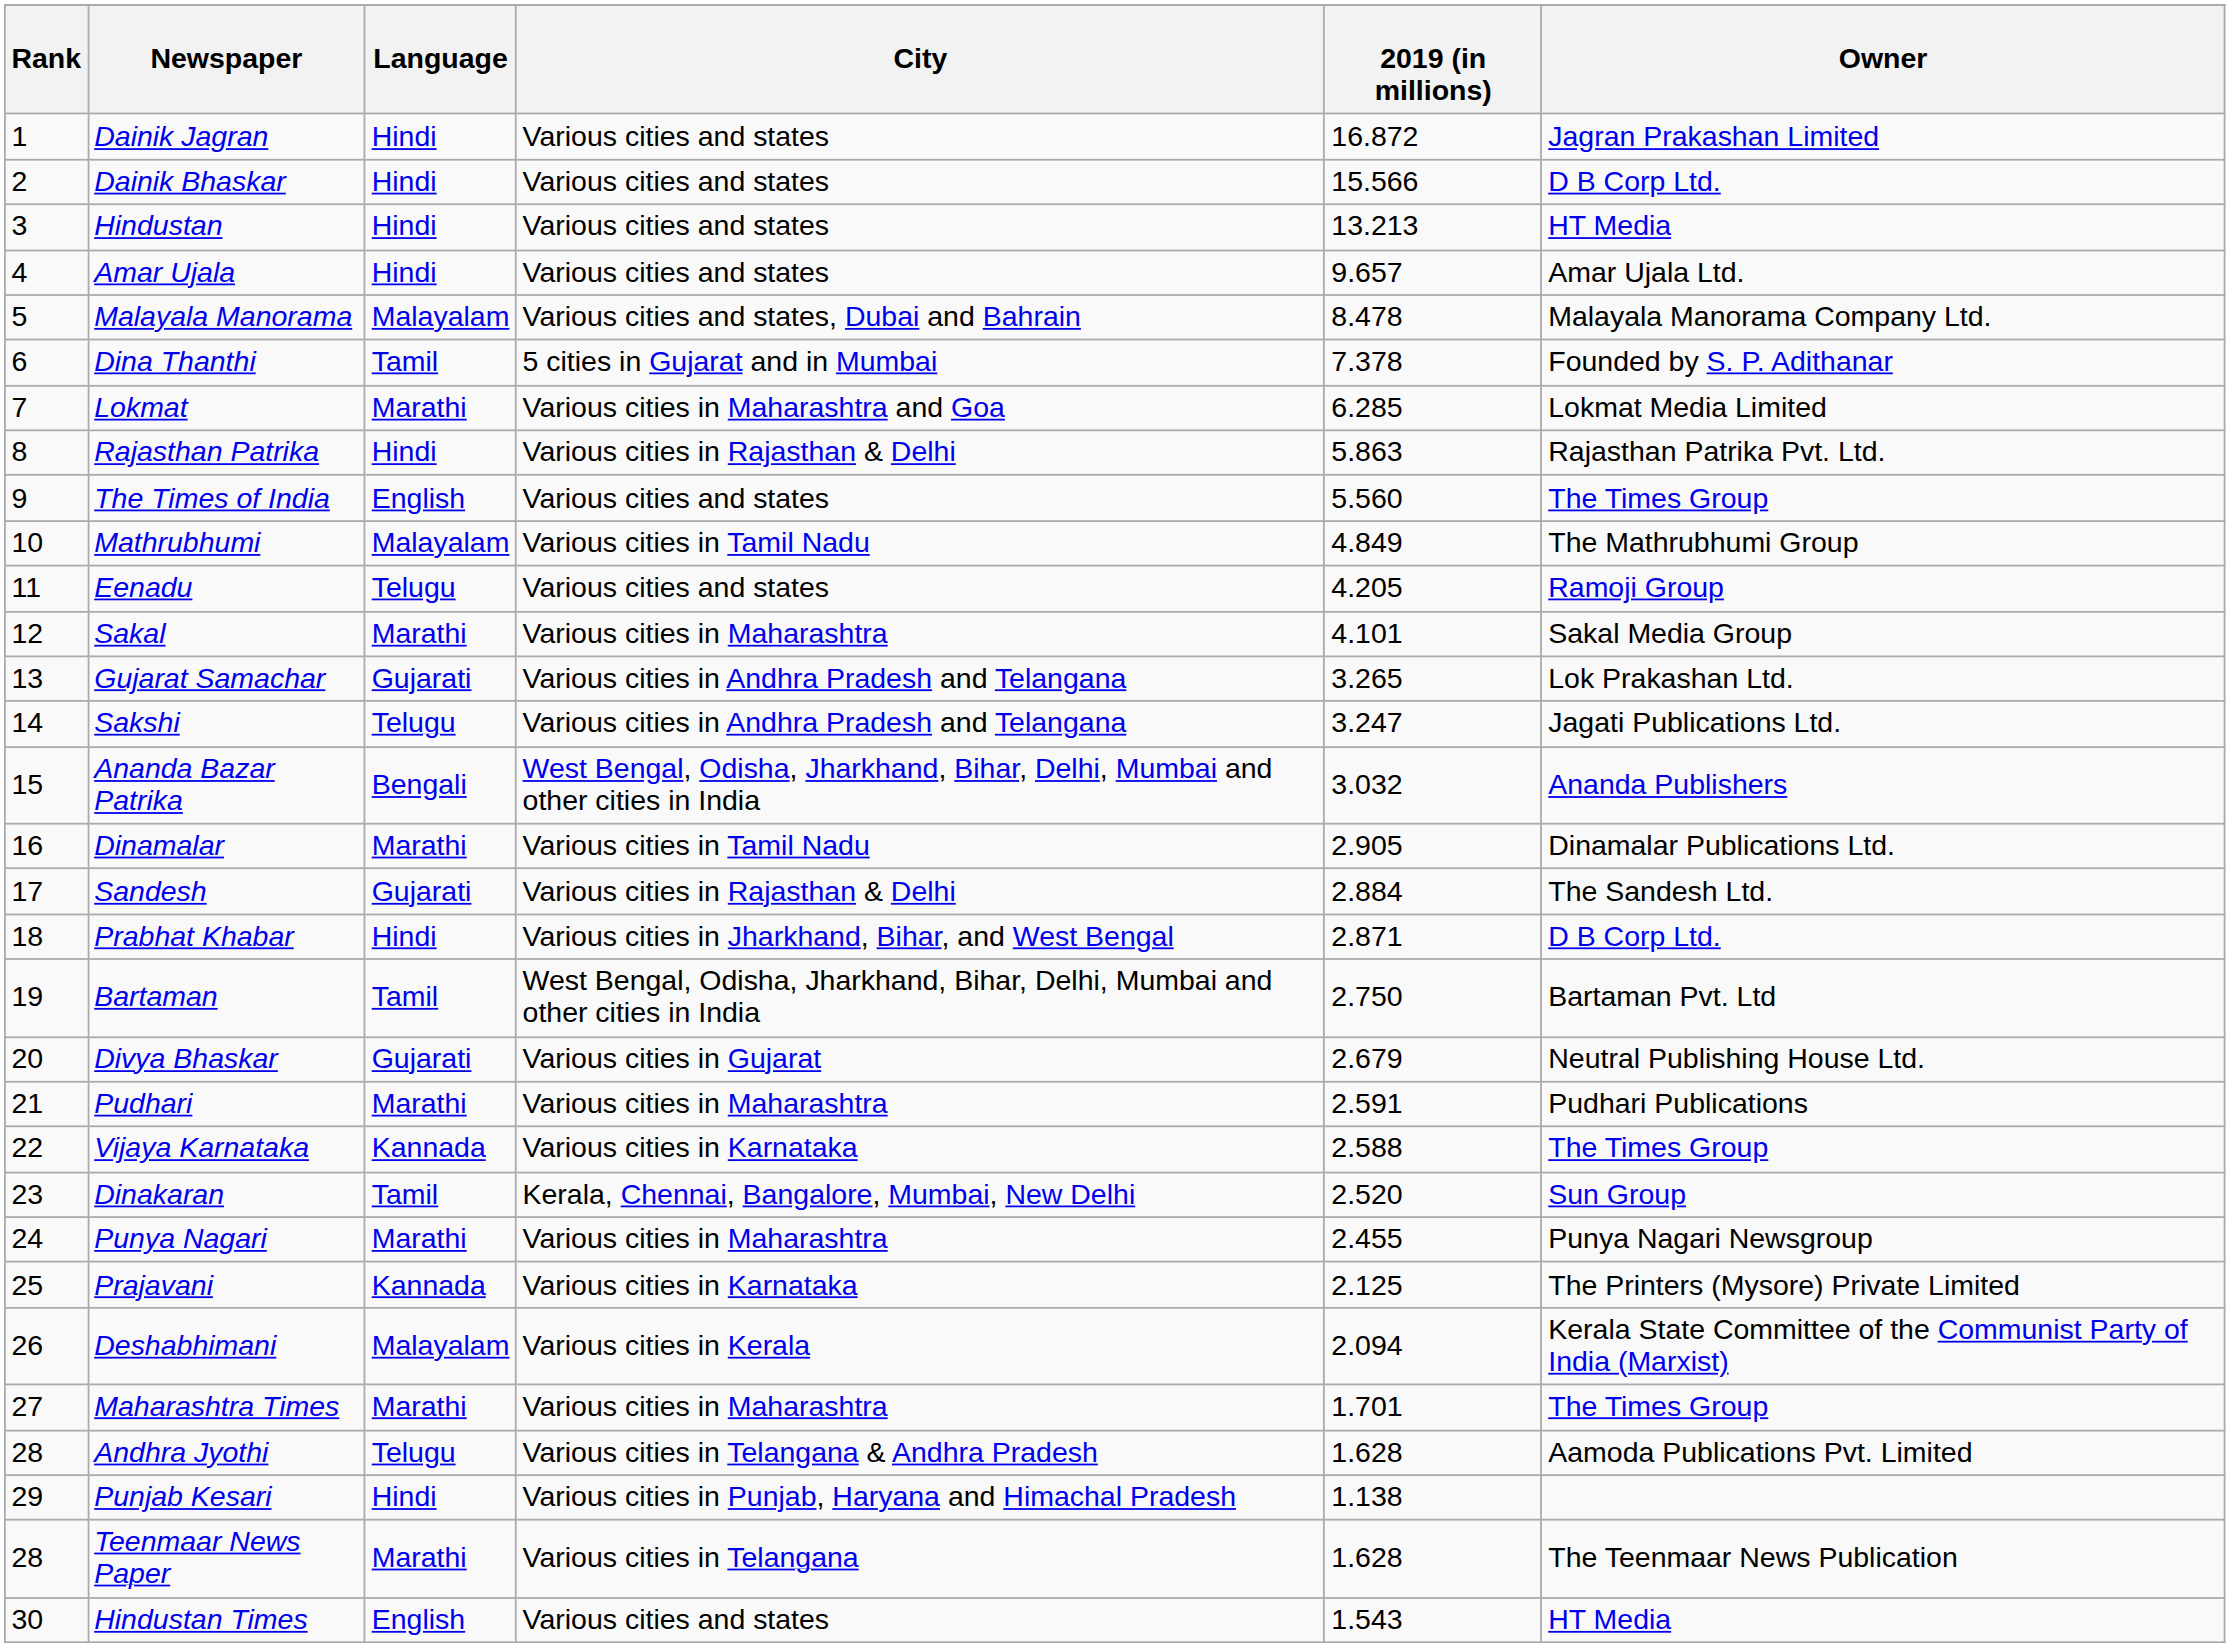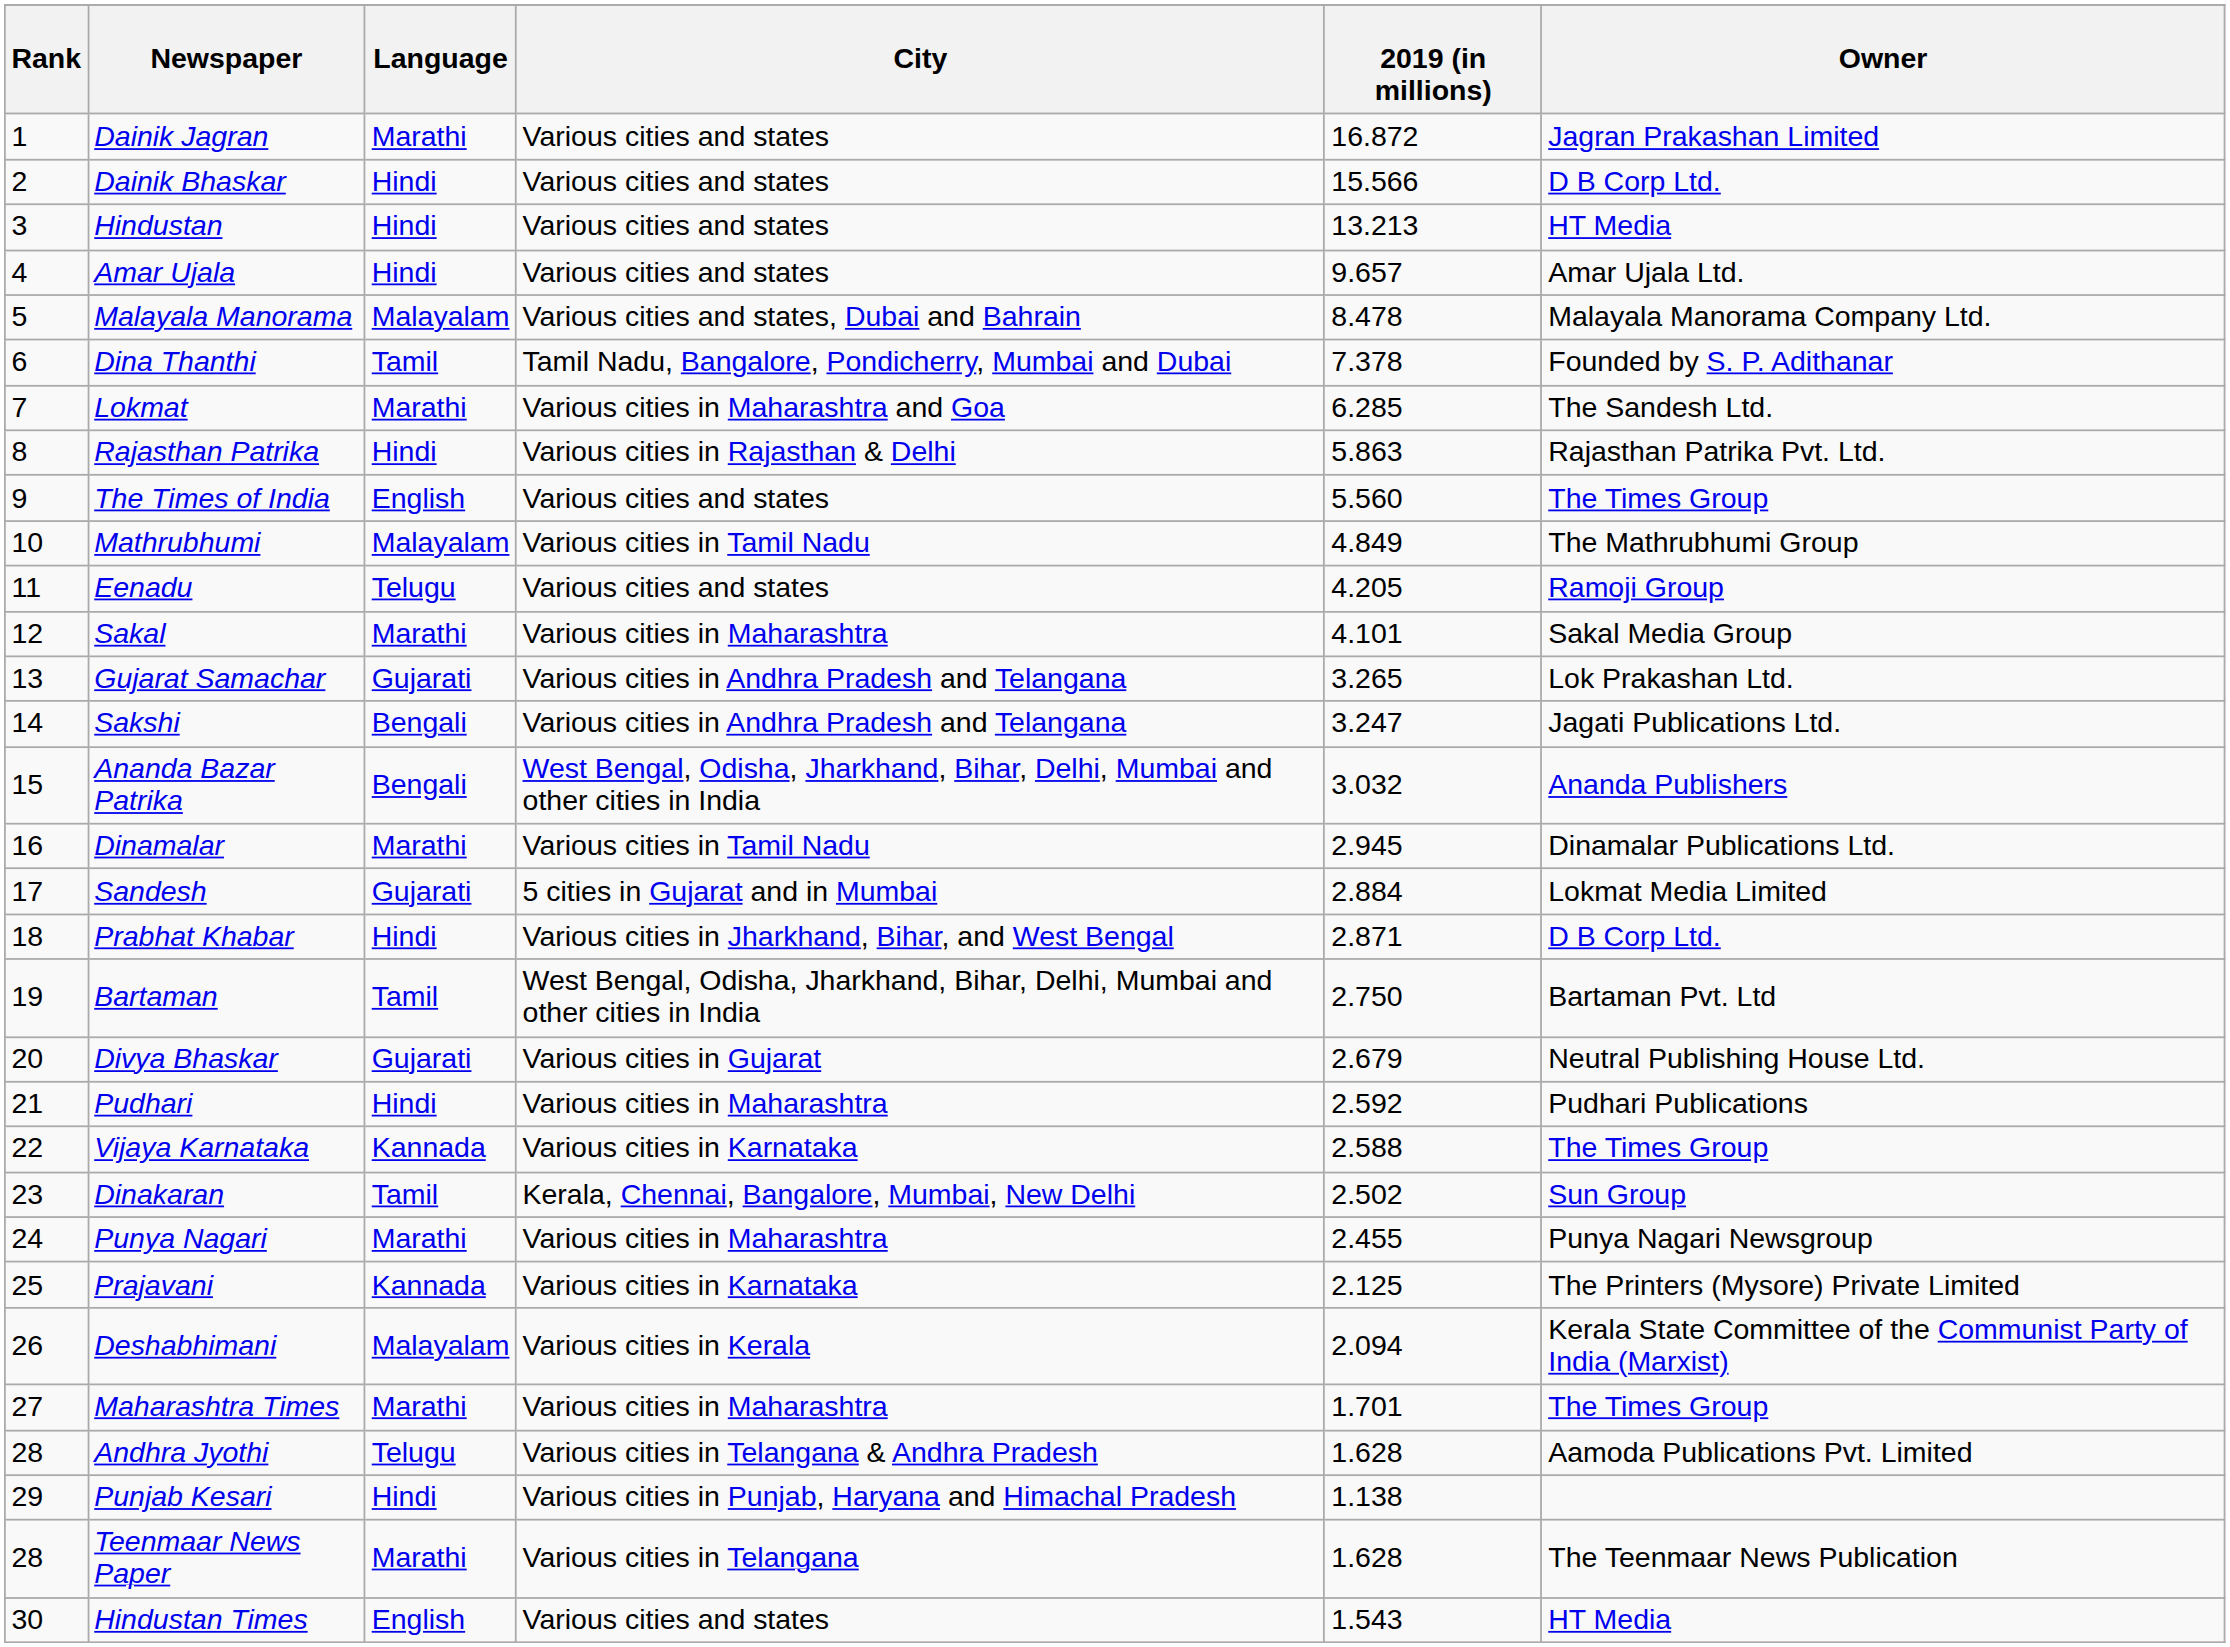 <table class="wikitable sortable style="margin:0;">
 <tr valign=bottom>
 </tr>
 <tr>
 <th>Rank</th>
 <th>Newspaper</th>
 <th>Language</th>
 <th class=unsortable>City</th>
 <th class=unsortable><br>2019 (in millions)</th>
 <th class=unsortable>Owner</th>
 </tr>
 <tr>
 <td>1</td>
 <td><em><a href='#'>Dainik Jagran</a></em></td>
-<td><a href='#'>Hindi</a></td>
+<td><a href='#'>Marathi</a></td>
 <td>Various cities and states</td>
 <td>16.872</td>
 <td><a href='#'>Jagran Prakashan Limited</a></td>
 </tr>
 <tr>
 <td>2</td>
 <td><em><a href='#'>Dainik Bhaskar</a></em></td>
 <td><a href='#'>Hindi</a></td>
 <td>Various cities and states</td>
 <td>15.566</td>
 <td><a href='#'>D B Corp Ltd.</a></td>
 </tr>
 <tr>
 <td>3</td>
 <td><a href='#'><em>Hindustan</em></a></td>
 <td><a href='#'>Hindi</a></td>
 <td>Various cities and states</td>
 <td>13.213</td>
 <td><a href='#'>HT Media</a></td>
 </tr>
 <tr>
 <td>4</td>
 <td><em><a href='#'>Amar Ujala</a></em></td>
 <td><a href='#'>Hindi</a></td>
 <td>Various cities and states</td>
 <td>9.657</td>
 <td>Amar Ujala Ltd.</td>
 </tr>
 <tr>
 <td>5</td>
 <td><em><a href='#'>Malayala Manorama</a></em></td>
 <td><a href='#'>Malayalam</a></td>
 <td>Various cities and states, <a href='#'>Dubai</a> and <a href='#'>Bahrain</a></td>
 <td>8.478</td>
 <td>Malayala Manorama Company Ltd.</td>
 </tr>
 <tr>
 <td>6</td>
 <td><em><a href='#'>Dina Thanthi</a></em></td>
 <td><a href='#'>Tamil</a></td>
-<td>5 cities in <a href='#'>Gujarat</a> and in <a href='#'>Mumbai</a></td>
+<td>Tamil Nadu, <a href='#'>Bangalore</a>, <a href='#'>Pondicherry</a>, <a href='#'>Mumbai</a> and <a href='#'>Dubai</a></td>
 <td>7.378</td>
 <td>Founded by <a href='#'>S. P. Adithanar</a></td>
 </tr>
 <tr>
 <td>7</td>
 <td><em><a href='#'>Lokmat</a></em></td>
 <td><a href='#'>Marathi</a></td>
 <td>Various cities in <a href='#'>Maharashtra</a> and <a href='#'>Goa</a></td>
 <td>6.285</td>
-<td>Lokmat Media Limited</td>
+<td>The Sandesh Ltd.</td>
 </tr>
 <tr>
 <td>8</td>
 <td><em><a href='#'>Rajasthan Patrika</a></em></td>
 <td><a href='#'>Hindi</a></td>
 <td>Various cities in <a href='#'>Rajasthan</a> & <a href='#'>Delhi</a></td>
 <td>5.863</td>
 <td>Rajasthan Patrika Pvt. Ltd.</td>
 </tr>
 <tr>
 <td>9</td>
 <td><em><a href='#'>The Times of India</a></em></td>
 <td><a href='#'>English</a></td>
 <td>Various cities and states</td>
 <td>5.560</td>
 <td><a href='#'>The Times Group</a></td>
 </tr>
 <tr>
 <td>10</td>
 <td><em><a href='#'>Mathrubhumi</a></em></td>
 <td><a href='#'>Malayalam</a></td>
 <td>Various cities in <a href='#'>Tamil Nadu</a></td>
 <td>4.849</td>
 <td>The Mathrubhumi Group</td>
 </tr>
 <tr>
 <td>11</td>
 <td><em><a href='#'>Eenadu</a></em></td>
 <td><a href='#'>Telugu</a></td>
 <td>Various cities and states</td>
 <td>4.205</td>
 <td><a href='#'>Ramoji Group</a></td>
 </tr>
 <tr>
 <td>12</td>
 <td><em><a href='#'>Sakal</a></em></td>
 <td><a href='#'>Marathi</a></td>
 <td>Various cities in <a href='#'>Maharashtra</a></td>
 <td>4.101</td>
 <td>Sakal Media Group</td>
 </tr>
 <tr>
 <td>13</td>
 <td><em><a href='#'>Gujarat Samachar</a></em></td>
 <td><a href='#'>Gujarati</a></td>
 <td>Various cities in <a href='#'>Andhra Pradesh</a> and <a href='#'>Telangana</a></td>
 <td>3.265</td>
 <td>Lok Prakashan Ltd.</td>
 </tr>
 <tr>
 <td>14</td>
 <td><a href='#'><em>Sakshi</em></a></td>
-<td><a href='#'>Telugu</a></td>
+<td><a href='#'>Bengali</a></td>
 <td>Various cities in <a href='#'>Andhra Pradesh</a> and <a href='#'>Telangana</a></td>
 <td>3.247</td>
 <td>Jagati Publications Ltd.</td>
 </tr>
 <tr>
 <td>15</td>
 <td><em><a href='#'>Ananda Bazar Patrika</a></em></td>
 <td><a href='#'>Bengali</a></td>
 <td><a href='#'>West Bengal</a>, <a href='#'>Odisha</a>, <a href='#'>Jharkhand</a>, <a href='#'>Bihar</a>, <a href='#'>Delhi</a>, <a href='#'>Mumbai</a> and other cities in India</td>
 <td>3.032</td>
 <td><a href='#'>Ananda Publishers</a></td>
 </tr>
 <tr>
 <td>16</td>
 <td><em><a href='#'>Dinamalar</a></em></td>
 <td><a href='#'>Marathi</a></td>
 <td>Various cities in <a href='#'>Tamil Nadu</a></td>
-<td>2.905</td>
+<td>2.945</td>
 <td>Dinamalar Publications Ltd.</td>
 </tr>
 <tr>
 <td>17</td>
 <td><a href='#'><em>Sandesh</em></a></td>
 <td><a href='#'>Gujarati</a></td>
-<td>Various cities in <a href='#'>Rajasthan</a> & <a href='#'>Delhi</a></td>
+<td>5 cities in <a href='#'>Gujarat</a> and in <a href='#'>Mumbai</a></td>
 <td>2.884</td>
-<td>The Sandesh Ltd.</td>
+<td>Lokmat Media Limited</td>
 </tr>
 <tr>
 <td>18</td>
 <td><em><a href='#'>Prabhat Khabar</a></em></td>
 <td><a href='#'>Hindi</a></td>
 <td>Various cities in <a href='#'>Jharkhand</a>, <a href='#'>Bihar</a>, and <a href='#'>West Bengal</a></td>
 <td>2.871</td>
 <td><a href='#'>D B Corp Ltd.</a></td>
 </tr>
 <tr>
 <td>19</td>
 <td><em><a href='#'>Bartaman</a></em></td>
 <td><a href='#'>Tamil</a></td>
 <td>West Bengal, Odisha, Jharkhand, Bihar, Delhi, Mumbai and other cities in India</td>
 <td>2.750</td>
 <td>Bartaman Pvt. Ltd</td>
 </tr>
 <tr>
 <td>20</td>
 <td><em><a href='#'>Divya Bhaskar</a></em></td>
 <td><a href='#'>Gujarati</a></td>
 <td>Various cities in <a href='#'>Gujarat</a></td>
 <td>2.679</td>
 <td>Neutral Publishing House Ltd.</td>
 </tr>
 <tr>
 <td>21</td>
 <td><em><a href='#'>Pudhari</a></em></td>
-<td><a href='#'>Marathi</a></td>
+<td><a href='#'>Hindi</a></td>
 <td>Various cities in <a href='#'>Maharashtra</a></td>
-<td>2.591</td>
+<td>2.592</td>
 <td>Pudhari Publications</td>
 </tr>
 <tr>
 <td>22</td>
 <td><em><a href='#'>Vijaya Karnataka</a></em></td>
 <td><a href='#'>Kannada</a></td>
 <td>Various cities in <a href='#'>Karnataka</a></td>
 <td>2.588</td>
 <td><a href='#'>The Times Group</a></td>
 </tr>
 <tr>
 <td>23</td>
 <td><em><a href='#'>Dinakaran</a></em></td>
 <td><a href='#'>Tamil</a></td>
 <td>Kerala, <a href='#'>Chennai</a>, <a href='#'>Bangalore</a>, <a href='#'>Mumbai</a>, <a href='#'>New Delhi</a></td>
-<td>2.520</td>
+<td>2.502</td>
 <td><a href='#'>Sun Group</a></td>
 </tr>
 <tr>
 <td>24</td>
 <td><em><a href='#'>Punya Nagari</a></em></td>
 <td><a href='#'>Marathi</a></td>
 <td>Various cities in <a href='#'>Maharashtra</a></td>
 <td>2.455</td>
 <td>Punya Nagari Newsgroup</td>
 </tr>
 <tr>
 <td>25</td>
 <td><em><a href='#'>Prajavani</a></em></td>
 <td><a href='#'>Kannada</a></td>
 <td>Various cities in <a href='#'>Karnataka</a></td>
 <td>2.125</td>
 <td>The Printers (Mysore) Private Limited</td>
 </tr>
 <tr>
 <td>26</td>
 <td><em><a href='#'>Deshabhimani</a></em></td>
 <td><a href='#'>Malayalam</a></td>
 <td>Various cities in <a href='#'>Kerala</a></td>
 <td>2.094</td>
 <td>Kerala State Committee of the <a href='#'>Communist Party of India (Marxist)</a></td>
 </tr>
 <tr>
 <td>27</td>
 <td><em><a href='#'>Maharashtra Times</a></em></td>
 <td><a href='#'>Marathi</a></td>
 <td>Various cities in <a href='#'>Maharashtra</a></td>
 <td>1.701</td>
 <td><a href='#'>The Times Group</a></td>
 </tr>
 <tr>
 <td>28</td>
 <td><em><a href='#'>Andhra Jyothi</a></em></td>
 <td><a href='#'>Telugu</a></td>
 <td>Various cities in <a href='#'>Telangana</a> & <a href='#'>Andhra Pradesh</a></td>
 <td>1.628</td>
 <td>Aamoda Publications Pvt. Limited</td>
 </tr>
 <tr>
 <td>29</td>
 <td><em><a href='#'>Punjab Kesari</a></em></td>
 <td><a href='#'>Hindi</a></td>
 <td>Various cities in <a href='#'>Punjab</a>, <a href='#'>Haryana</a> and <a href='#'>Himachal Pradesh</a></td>
 <td>1.138</td>
 </tr>
 <tr>
 <td>28</td>
 <td><em><a href='#'>Teenmaar News Paper</a></em></td>
 <td><a href='#'>Marathi</a></td>
 <td>Various cities in <a href='#'>Telangana</a></td>
 <td>1.628</td>
 <td>The Teenmaar News Publication</td>
 </tr>
 <tr>
 <td>30</td>
 <td><em><a href='#'>Hindustan Times</a></em></td>
 <td><a href='#'>English</a></td>
 <td>Various cities and states</td>
 <td>1.543</td>
 <td><a href='#'>HT Media</a></td>
 </tr>
 <tr>
 </tr>
 </table>
